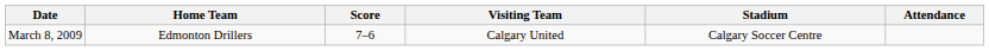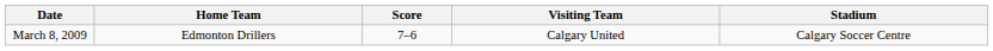 <table class="wikitable" style="text-align:center;">
 <tr>
 <th bgcolor="#DDDDFF" width="5%">Date</th>
 <th bgcolor="#DDDDFF" width="15%">Home Team</th>
 <th bgcolor="#DDDDFF" width="5%">Score</th>
 <th bgcolor="#DDDDFF" width="15%">Visiting Team</th>
 <th bgcolor="#DDDDFF" width="15%">Stadium</th>
-<th bgcolor="#DDDDFF" width="5%">Attendance</th>
 </tr>
 <tr>
 <td>March 8, 2009</td>
 <td>Edmonton Drillers</td>
 <td>7–6<br></td>
 <td>Calgary United</td>
 <td>Calgary Soccer Centre</td>
-<td></td>
 </tr>
 </table>
